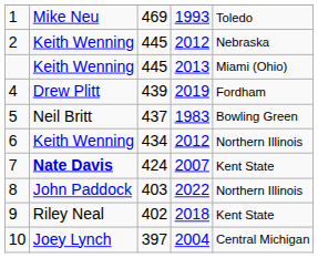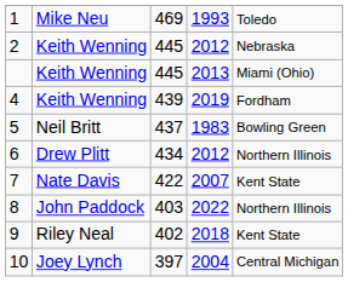 <table class="wikitable">
 <tr>
 </tr>
 <tr>
 <td>1</td>
 <td><a href='#'>Mike Neu</a></td>
 <td>469</td>
 <td><a href='#'>1993</a></td>
 <td style="font-size:80%;">Toledo</td>
 </tr>
 <tr>
 <td>2</td>
 <td><a href='#'>Keith Wenning</a></td>
 <td>445</td>
 <td><a href='#'>2012</a></td>
 <td style="font-size:80%;">Nebraska</td>
 </tr>
 <tr>
 <td></td>
 <td><a href='#'>Keith Wenning</a></td>
 <td>445</td>
 <td><a href='#'>2013</a></td>
 <td style="font-size:80%;">Miami (Ohio)</td>
 </tr>
 <tr>
 <td>4</td>
-<td><a href='#'>Drew Plitt</a></td>
+<td><a href='#'>Keith Wenning</a></td>
 <td>439</td>
 <td><a href='#'>2019</a></td>
 <td style="font-size:80%;">Fordham</td>
 </tr>
 <tr>
 <td>5</td>
 <td>Neil Britt</td>
 <td>437</td>
 <td><a href='#'>1983</a></td>
 <td style="font-size:80%;">Bowling Green</td>
 </tr>
 <tr>
 <td>6</td>
-<td><a href='#'>Keith Wenning</a></td>
+<td><a href='#'>Drew Plitt</a></td>
 <td>434</td>
 <td><a href='#'>2012</a></td>
 <td style="font-size:80%;">Northern Illinois</td>
 </tr>
 <tr>
 <td>7</td>
-<td><strong><a href='#'>Nate Davis</a></strong></td>
-<td>424</td>
+<td><a href='#'>Nate Davis</a></td>
+<td>422</td>
 <td><a href='#'>2007</a></td>
 <td style="font-size:80%;">Kent State</td>
 </tr>
 <tr>
 <td>8</td>
 <td><a href='#'>John Paddock</a></td>
 <td>403</td>
 <td><a href='#'>2022</a></td>
 <td style="font-size:80%;">Northern Illinois</td>
 </tr>
 <tr>
 <td>9</td>
 <td>Riley Neal</td>
 <td>402</td>
 <td><a href='#'>2018</a></td>
 <td style="font-size:80%;">Kent State</td>
 </tr>
 <tr>
 <td>10</td>
 <td><a href='#'>Joey Lynch</a></td>
 <td>397</td>
 <td><a href='#'>2004</a></td>
 <td style="font-size:80%;">Central Michigan</td>
 </tr>
 </table>
